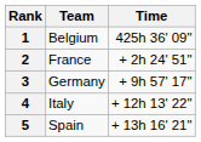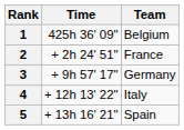 <table class="wikitable">
 <tr>
 <th scope="col">Rank</th>
+<th scope="col">Time</th>
 <th scope="col">Team</th>
-<th scope="col">Time</th>
 </tr>
 <tr>
 <th scope="row">1</th>
+<td style="text-align:right;">425h 36' 09"</td>
 <td>Belgium</td>
-<td style="text-align:right;">425h 36' 09"</td>
 </tr>
 <tr>
 <th scope="row">2</th>
+<td style="text-align:right;">+ 2h 24' 51"</td>
 <td>France</td>
-<td style="text-align:right;">+ 2h 24' 51"</td>
 </tr>
 <tr>
 <th scope="row">3</th>
+<td style="text-align:right;">+ 9h 57' 17"</td>
 <td>Germany</td>
-<td style="text-align:right;">+ 9h 57' 17"</td>
 </tr>
 <tr>
 <th scope="row">4</th>
+<td style="text-align:right;">+ 12h 13' 22"</td>
 <td>Italy</td>
-<td style="text-align:right;">+ 12h 13' 22"</td>
 </tr>
 <tr>
 <th scope="row">5</th>
+<td style="text-align:right;">+ 13h 16' 21"</td>
 <td>Spain</td>
-<td style="text-align:right;">+ 13h 16' 21"</td>
 </tr>
 </table>
